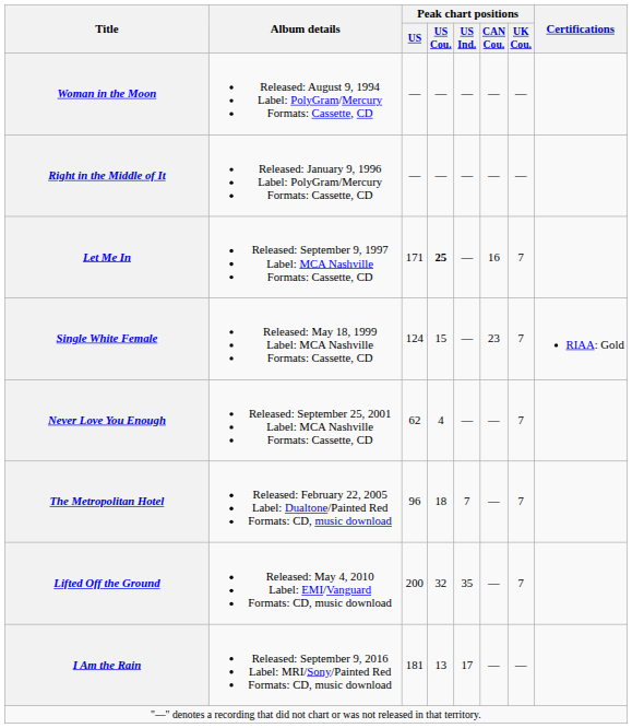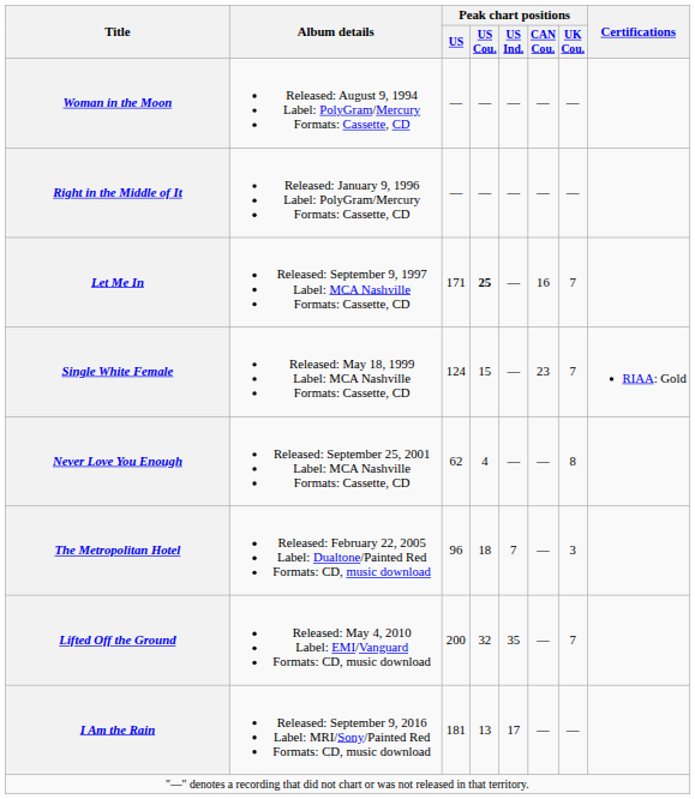 <table class="wikitable plainrowheaders" style="text-align:center;" border="1">
 <tr>
 <th scope="col" rowspan="2" style="width:17em;">Title</th>
 <th scope="col" rowspan="2" style="width:16em;">Album details</th>
 <th colspan="5" scope="col">Peak chart positions</th>
 <th scope="col" rowspan="2"><a href='#'>Certifications</a></th>
 </tr>
 <tr>
 <th scope="col" style="width:2em;font-size:90%;"><a href='#'>US</a><br></th>
 <th scope="col" style="width:2em;font-size:90%;"><a href='#'>US<br>Cou.</a><br></th>
 <th scope="col" style="width:2em;font-size:90%;"><a href='#'>US<br>Ind.</a><br></th>
 <th scope="col" style="width:2em;font-size:90%;"><a href='#'>CAN<br>Cou.</a><br></th>
 <th scope="col" style="width:2em;font-size:90%;"><a href='#'>UK<br>Cou.</a><br></th>
 </tr>
 <tr>
 <th scope="row"><em><a href='#'>Woman in the Moon</a></em></th>
 <td><br><ul><li>Released: August 9, 1994</li><li>Label: <a href='#'>PolyGram</a>/<a href='#'>Mercury</a></li><li>Formats: <a href='#'>Cassette</a>, <a href='#'>CD</a></li></ul></td>
 <td>—</td>
 <td>—</td>
 <td>—</td>
 <td>—</td>
 <td>—</td>
 <td></td>
 </tr>
 <tr>
 <th scope="row"><em><a href='#'>Right in the Middle of It</a></em></th>
 <td><br><ul><li>Released: January 9, 1996</li><li>Label: PolyGram/Mercury</li><li>Formats: Cassette, CD</li></ul></td>
 <td>—</td>
 <td>—</td>
 <td>—</td>
 <td>—</td>
 <td>—</td>
 <td></td>
 </tr>
 <tr>
 <th scope="row"><em><a href='#'>Let Me In</a></em></th>
 <td><br><ul><li>Released: September 9, 1997</li><li>Label: <a href='#'>MCA Nashville</a></li><li>Formats: Cassette, CD</li></ul></td>
 <td>171</td>
 <td><strong>25</strong></td>
 <td>—</td>
 <td>16</td>
 <td>7</td>
 <td></td>
 </tr>
 <tr>
 <th scope="row"><em><a href='#'>Single White Female</a></em></th>
 <td><br><ul><li>Released: May 18, 1999</li><li>Label: MCA Nashville</li><li>Formats: Cassette, CD</li></ul></td>
 <td>124</td>
 <td>15</td>
 <td>—</td>
 <td>23</td>
 <td>7</td>
 <td><br><ul><li><a href='#'>RIAA</a>: Gold</li></ul></td>
 </tr>
 <tr>
 <th scope="row"><em><a href='#'>Never Love You Enough</a></em></th>
 <td><br><ul><li>Released: September 25, 2001</li><li>Label: MCA Nashville</li><li>Formats: Cassette, CD</li></ul></td>
 <td>62</td>
 <td>4</td>
 <td>—</td>
 <td>—</td>
-<td>7</td>
+<td>8</td>
 <td></td>
 </tr>
 <tr>
 <th scope="row"><em><a href='#'>The Metropolitan Hotel</a></em></th>
 <td><br><ul><li>Released: February 22, 2005</li><li>Label: <a href='#'>Dualtone</a>/Painted Red</li><li>Formats: CD, <a href='#'>music download</a></li></ul></td>
 <td>96</td>
 <td>18</td>
 <td>7</td>
 <td>—</td>
-<td>7</td>
+<td>3</td>
 <td></td>
 </tr>
 <tr>
 <th scope="row"><em><a href='#'>Lifted Off the Ground</a></em></th>
 <td><br><ul><li>Released: May 4, 2010</li><li>Label: <a href='#'>EMI</a>/<a href='#'>Vanguard</a></li><li>Formats: CD, music download</li></ul></td>
 <td>200</td>
 <td>32</td>
 <td>35</td>
 <td>—</td>
 <td>7</td>
 <td></td>
 </tr>
 <tr>
 <th scope="row"><em><a href='#'>I Am the Rain</a></em></th>
 <td><br><ul><li>Released: September 9, 2016</li><li>Label: MRI/<a href='#'>Sony</a>/Painted Red</li><li>Formats: CD, music download</li></ul></td>
 <td>181</td>
 <td>13</td>
 <td>17</td>
 <td>—</td>
 <td>—</td>
 <td></td>
 </tr>
 <tr>
 <td colspan="9" style="font-size:90%">"—" denotes a recording that did not chart or was not released in that territory.</td>
 </tr>
 </table>
